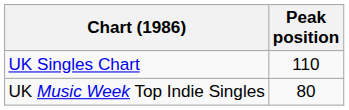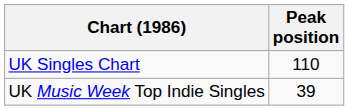 <table class="wikitable sortable">
 <tr>
 <th>Chart (1986)</th>
 <th>Peak<br>position</th>
 </tr>
 <tr>
 <td><a href='#'>UK Singles Chart</a></td>
 <td style="text-align:center;">110</td>
 </tr>
 <tr>
 <td align="left">UK <em><a href='#'>Music Week</a></em> Top Indie Singles</td>
-<td style="text-align:center;">80</td>
+<td style="text-align:center;">39</td>
 </tr>
 </table>
